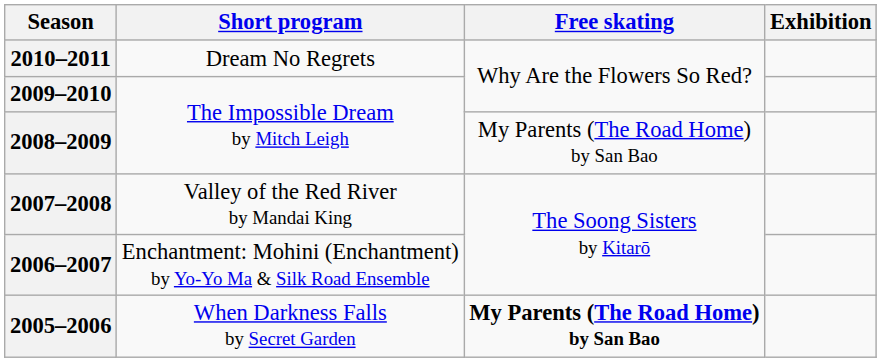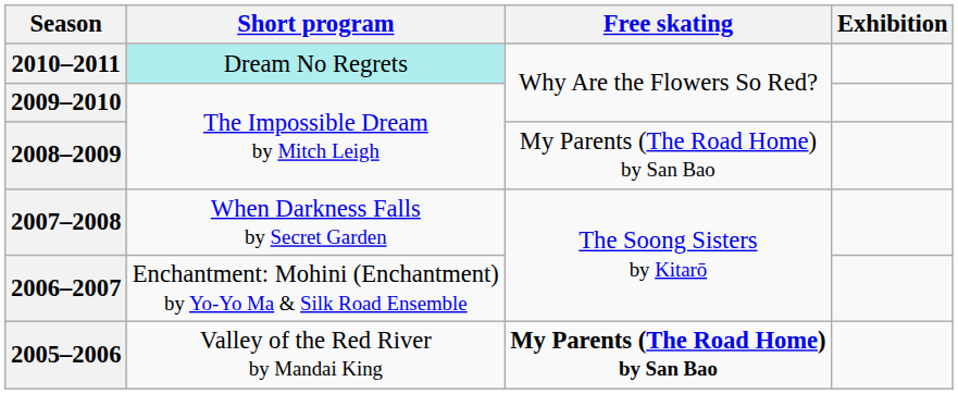 <table class="wikitable" style="text-align:center">
 <tr>
 <th>Season</th>
 <th><a href='#'>Short program</a></th>
 <th><a href='#'>Free skating</a></th>
 <th>Exhibition</th>
 </tr>
 <tr>
 <th>2010–2011</th>
-<td>Dream No Regrets</td>
+<td style="background: paleturquoise;">Dream No Regrets</td>
 <td rowspan=2>Why Are the Flowers So Red?</td>
 <td></td>
 </tr>
 <tr>
 <th>2009–2010</th>
 <td rowspan=2><a href='#'>The Impossible Dream</a> <br><small> by <a href='#'>Mitch Leigh</a></small></td>
 <td></td>
 </tr>
 <tr>
 <th>2008–2009</th>
 <td>My Parents (<a href='#'>The Road Home</a>) <br><small> by San Bao</small></td>
 <td></td>
 </tr>
 <tr>
 <th>2007–2008</th>
-<td>Valley of the Red River <br><small> by Mandai King</small></td>
+<td><a href='#'>When Darkness Falls</a> <br><small> by <a href='#'>Secret Garden</a></small></td>
 <td rowspan=2><a href='#'>The Soong Sisters</a> <br><small> by <a href='#'>Kitarō</a></small></td>
 <td></td>
 </tr>
 <tr>
 <th>2006–2007</th>
 <td>Enchantment: Mohini (Enchantment) <br><small> by <a href='#'>Yo-Yo Ma</a> & <a href='#'>Silk Road Ensemble</a></small></td>
 <td></td>
 </tr>
 <tr>
 <th>2005–2006</th>
-<td><a href='#'>When Darkness Falls</a> <br><small> by <a href='#'>Secret Garden</a></small></td>
+<td>Valley of the Red River <br><small> by Mandai King</small></td>
 <td><strong>My Parents (<a href='#'>The Road Home</a>) <br><small> by San Bao</small></strong></td>
 <td></td>
 </tr>
 </table>
